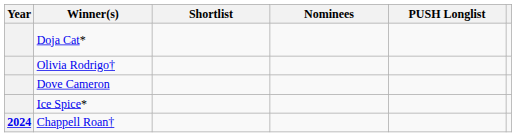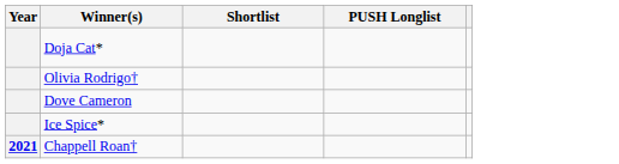 <table class="wikitable sortable">
 <tr>
 <th scope="col">Year</th>
 <th scope="col" style="width:150px;">Winner(s)</th>
 <th scope="col" style="width:150px;">Shortlist</th>
-<th scope="col" style="width:150px;">Nominees</th>
 <th scope="col" style="width:150px;">PUSH Longlist</th>
 <th scope="col" class="unsortable"></th>
 </tr>
 <tr>
 <th scope="row"></th>
 <td><a href='#'>Doja Cat</a>*</td>
-<td></td>
 <td></td>
 <td></td>
 <td align="center"><br><br></td>
 </tr>
 <tr>
 <th scope="row"></th>
 <td><a href='#'>Olivia Rodrigo†</a></td>
 <td></td>
 <td></td>
-<td></td>
 <td align="center"></td>
 </tr>
 <tr>
 <th scope="row"></th>
 <td><a href='#'>Dove Cameron</a></td>
-<td></td>
 <td></td>
 <td></td>
 <td align="center"></td>
 </tr>
 <tr>
 <th scope="row"></th>
 <td><a href='#'>Ice Spice</a>*</td>
 <td></td>
 <td></td>
-<td></td>
 <td align="center"></td>
 </tr>
 <tr>
-<th><a href='#'>2024</a></th>
+<th><a href='#'>2021</a></th>
 <td><a href='#'>Chappell Roan†</a></td>
-<td></td>
 <td></td>
 <td></td>
 <td align="center"></td>
 </tr>
 </table>
